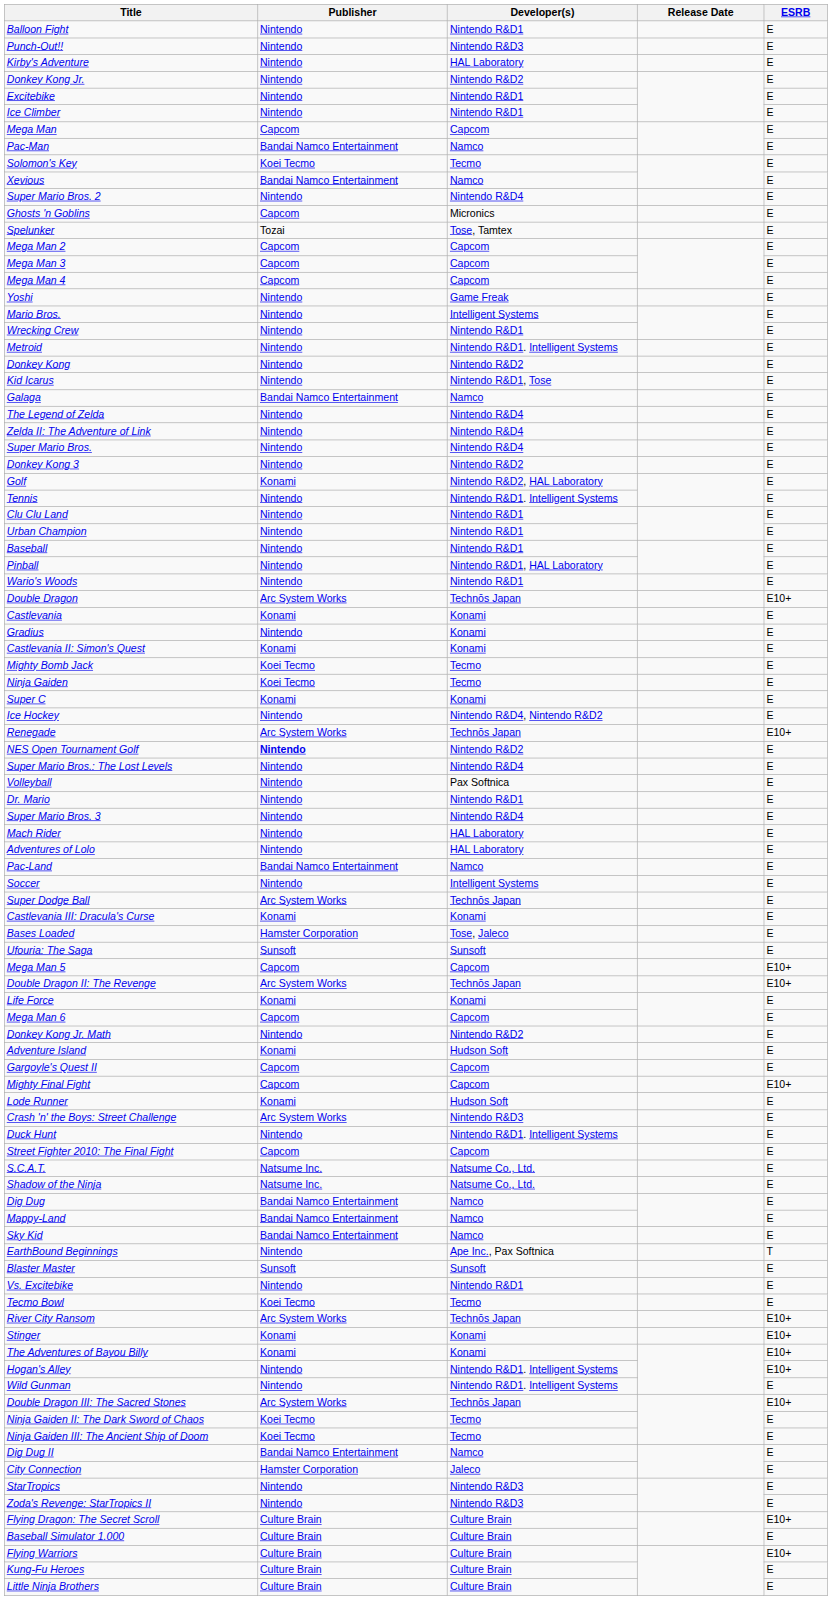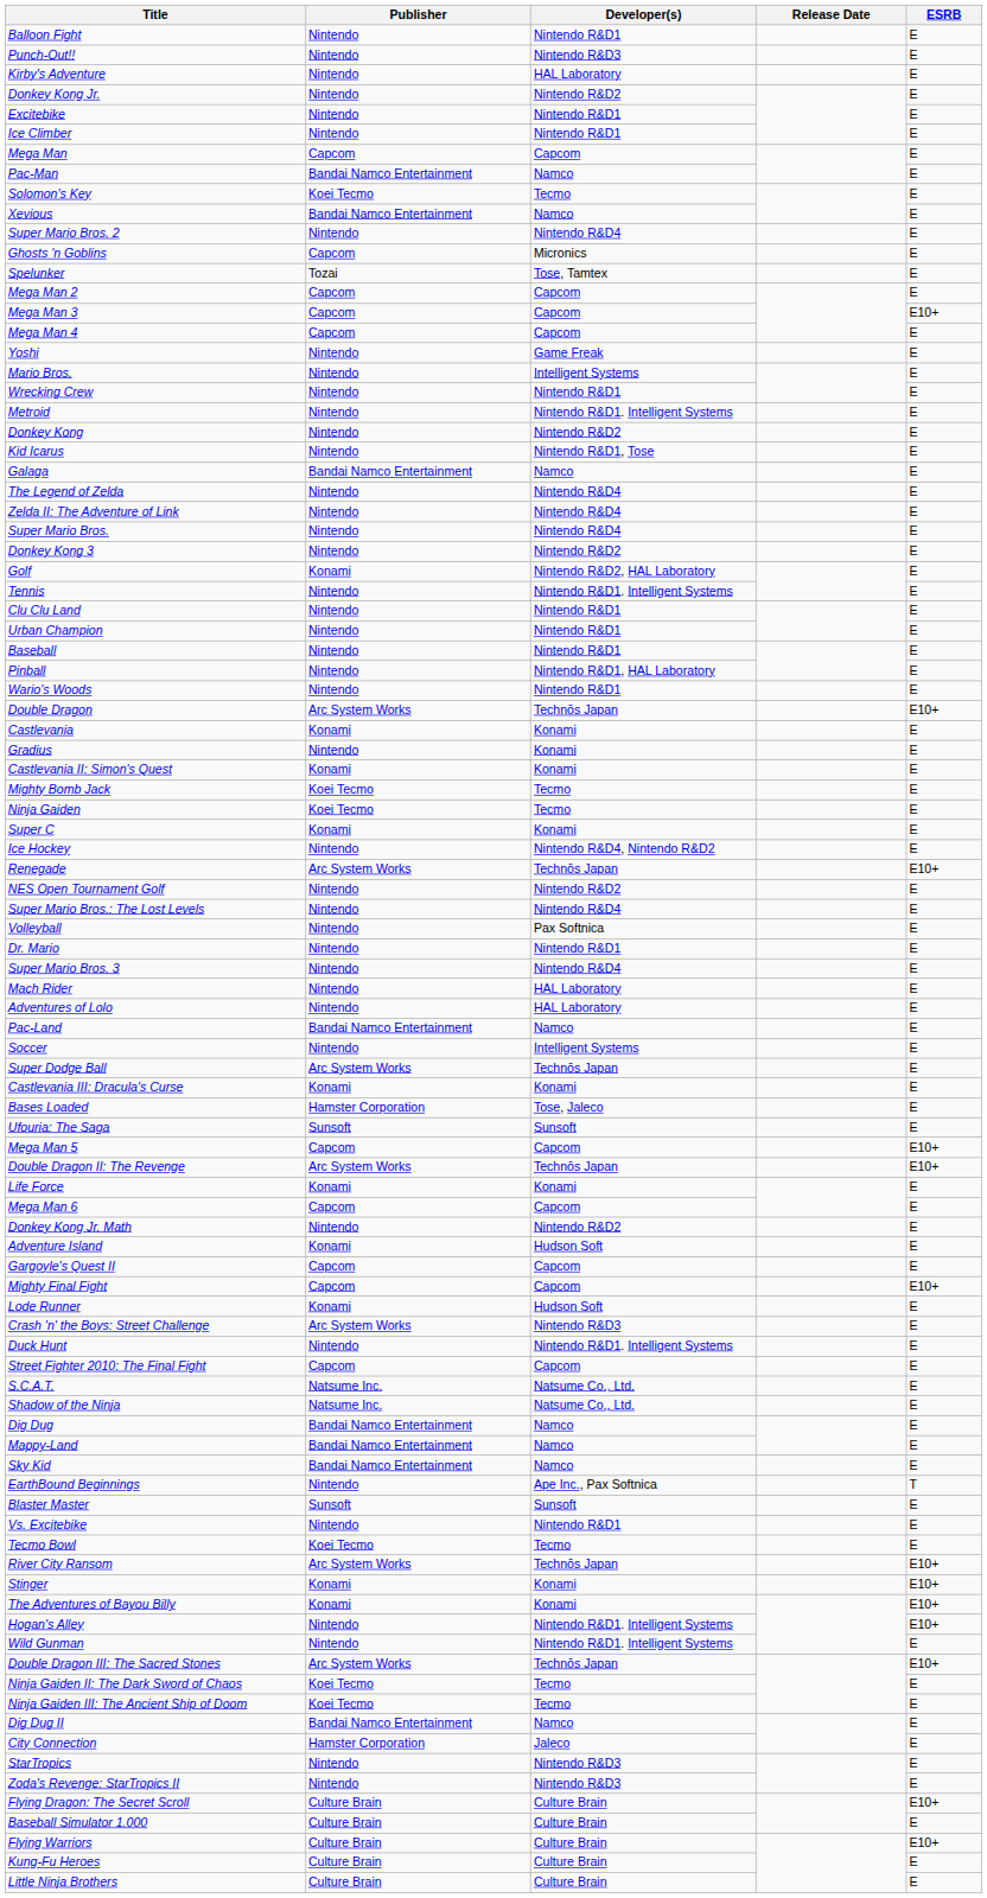 <table class="wikitable sortable" style=>
 <tr>
 <th style="width:20%;">Title</th>
 <th style="width:15%;">Publisher</th>
 <th style="width:15%;">Developer(s)</th>
 <th style="width:10%;">Release Date</th>
 <th style="width:5%;"><a href='#'>ESRB</a></th>
 </tr>
 <tr>
 <td><em><a href='#'>Balloon Fight</a></em></td>
 <td><a href='#'>Nintendo</a></td>
 <td><a href='#'>Nintendo R&D1</a></td>
 <td></td>
 <td>E</td>
 </tr>
 <tr>
 <td><em><a href='#'>Punch-Out!!</a></em></td>
 <td><a href='#'>Nintendo</a></td>
 <td><a href='#'>Nintendo R&D3</a></td>
 <td></td>
 <td>E</td>
 </tr>
 <tr>
 <td><em><a href='#'>Kirby's Adventure</a></em></td>
 <td><a href='#'>Nintendo</a></td>
 <td><a href='#'>HAL Laboratory</a></td>
 <td></td>
 <td>E</td>
 </tr>
 <tr>
 <td><em><a href='#'>Donkey Kong Jr.</a></em></td>
 <td><a href='#'>Nintendo</a></td>
 <td><a href='#'>Nintendo R&D2</a></td>
 <td rowspan="3"></td>
 <td>E</td>
 </tr>
 <tr>
 <td><em><a href='#'>Excitebike</a></em></td>
 <td><a href='#'>Nintendo</a></td>
 <td><a href='#'>Nintendo R&D1</a></td>
 <td>E</td>
 </tr>
 <tr>
 <td><em><a href='#'>Ice Climber</a></em></td>
 <td><a href='#'>Nintendo</a></td>
 <td><a href='#'>Nintendo R&D1</a></td>
 <td>E</td>
 </tr>
 <tr>
 <td><em><a href='#'>Mega Man</a></em></td>
 <td><a href='#'>Capcom</a></td>
 <td><a href='#'>Capcom</a></td>
 <td rowspan="2"></td>
 <td>E</td>
 </tr>
 <tr>
 <td><em><a href='#'>Pac-Man</a></em></td>
 <td><a href='#'>Bandai Namco Entertainment</a></td>
 <td><a href='#'>Namco</a></td>
 <td>E</td>
 </tr>
 <tr>
 <td><em><a href='#'>Solomon's Key</a></em></td>
 <td><a href='#'>Koei Tecmo</a></td>
 <td><a href='#'>Tecmo</a></td>
 <td rowspan="2"></td>
 <td>E</td>
 </tr>
 <tr>
 <td><em><a href='#'>Xevious</a></em></td>
 <td><a href='#'>Bandai Namco Entertainment</a></td>
 <td><a href='#'>Namco</a></td>
 <td>E</td>
 </tr>
 <tr>
 <td><em><a href='#'>Super Mario Bros. 2</a></em></td>
 <td><a href='#'>Nintendo</a></td>
 <td><a href='#'>Nintendo R&D4</a></td>
 <td></td>
 <td>E</td>
 </tr>
 <tr>
 <td><em><a href='#'>Ghosts 'n Goblins</a></em></td>
 <td><a href='#'>Capcom</a></td>
 <td>Micronics</td>
 <td></td>
 <td>E</td>
 </tr>
 <tr>
 <td><em><a href='#'>Spelunker</a></em></td>
 <td>Tozai</td>
 <td><a href='#'>Tose</a>, Tamtex</td>
 <td></td>
 <td>E</td>
 </tr>
 <tr>
 <td><em><a href='#'>Mega Man 2</a></em></td>
 <td><a href='#'>Capcom</a></td>
 <td><a href='#'>Capcom</a></td>
 <td rowspan="3"></td>
 <td>E</td>
 </tr>
 <tr>
 <td><em><a href='#'>Mega Man 3</a></em></td>
 <td><a href='#'>Capcom</a></td>
 <td><a href='#'>Capcom</a></td>
-<td>E</td>
+<td>E10+</td>
 </tr>
 <tr>
 <td><em><a href='#'>Mega Man 4</a></em></td>
 <td><a href='#'>Capcom</a></td>
 <td><a href='#'>Capcom</a></td>
 <td>E</td>
 </tr>
 <tr>
 <td><em><a href='#'>Yoshi</a></em></td>
 <td><a href='#'>Nintendo</a></td>
 <td><a href='#'>Game Freak</a></td>
 <td></td>
 <td>E</td>
 </tr>
 <tr>
 <td><em><a href='#'>Mario Bros.</a></em></td>
 <td><a href='#'>Nintendo</a></td>
 <td><a href='#'>Intelligent Systems</a></td>
 <td rowspan="2"></td>
 <td>E</td>
 </tr>
 <tr>
 <td><em><a href='#'>Wrecking Crew</a></em></td>
 <td><a href='#'>Nintendo</a></td>
 <td><a href='#'>Nintendo R&D1</a></td>
 <td>E</td>
 </tr>
 <tr>
 <td><em><a href='#'>Metroid</a></em></td>
 <td><a href='#'>Nintendo</a></td>
 <td><a href='#'>Nintendo R&D1</a>. <a href='#'>Intelligent Systems</a></td>
 <td></td>
 <td>E</td>
 </tr>
 <tr>
 <td><em><a href='#'>Donkey Kong</a></em></td>
 <td><a href='#'>Nintendo</a></td>
 <td><a href='#'>Nintendo R&D2</a></td>
 <td></td>
 <td>E</td>
 </tr>
 <tr>
 <td><em><a href='#'>Kid Icarus</a></em></td>
 <td><a href='#'>Nintendo</a></td>
 <td><a href='#'>Nintendo R&D1</a>, <a href='#'>Tose</a></td>
 <td></td>
 <td>E</td>
 </tr>
 <tr>
 <td><em><a href='#'>Galaga</a></em></td>
 <td><a href='#'>Bandai Namco Entertainment</a></td>
 <td><a href='#'>Namco</a></td>
 <td></td>
 <td>E</td>
 </tr>
 <tr>
 <td><em><a href='#'>The Legend of Zelda</a></em></td>
 <td><a href='#'>Nintendo</a></td>
 <td><a href='#'>Nintendo R&D4</a></td>
 <td></td>
 <td>E</td>
 </tr>
 <tr>
 <td><em><a href='#'>Zelda II: The Adventure of Link</a></em></td>
 <td><a href='#'>Nintendo</a></td>
 <td><a href='#'>Nintendo R&D4</a></td>
 <td></td>
 <td>E</td>
 </tr>
 <tr>
 <td><em><a href='#'>Super Mario Bros.</a></em></td>
 <td><a href='#'>Nintendo</a></td>
 <td><a href='#'>Nintendo R&D4</a></td>
 <td></td>
 <td>E</td>
 </tr>
 <tr>
 <td><em><a href='#'>Donkey Kong 3</a></em></td>
 <td><a href='#'>Nintendo</a></td>
 <td><a href='#'>Nintendo R&D2</a></td>
 <td></td>
 <td>E</td>
 </tr>
 <tr>
 <td><em><a href='#'>Golf</a></em></td>
 <td><a href='#'>Konami</a></td>
 <td><a href='#'>Nintendo R&D2</a>, <a href='#'>HAL Laboratory</a></td>
 <td rowspan="2"></td>
 <td>E</td>
 </tr>
 <tr>
 <td><em><a href='#'>Tennis</a></em></td>
 <td><a href='#'>Nintendo</a></td>
 <td><a href='#'>Nintendo R&D1</a>. <a href='#'>Intelligent Systems</a></td>
 <td>E</td>
 </tr>
 <tr>
 <td><em><a href='#'>Clu Clu Land</a></em></td>
 <td><a href='#'>Nintendo</a></td>
 <td><a href='#'>Nintendo R&D1</a></td>
 <td rowspan="2"></td>
 <td>E</td>
 </tr>
 <tr>
 <td><em><a href='#'>Urban Champion</a></em></td>
 <td><a href='#'>Nintendo</a></td>
 <td><a href='#'>Nintendo R&D1</a></td>
 <td>E</td>
 </tr>
 <tr>
 <td><em><a href='#'>Baseball</a></em></td>
 <td><a href='#'>Nintendo</a></td>
 <td><a href='#'>Nintendo R&D1</a></td>
 <td rowspan="2"></td>
 <td>E</td>
 </tr>
 <tr>
 <td><em><a href='#'>Pinball</a></em></td>
 <td><a href='#'>Nintendo</a></td>
 <td><a href='#'>Nintendo R&D1</a>, <a href='#'>HAL Laboratory</a></td>
 <td>E</td>
 </tr>
 <tr>
 <td><em><a href='#'>Wario's Woods</a></em></td>
 <td><a href='#'>Nintendo</a></td>
 <td><a href='#'>Nintendo R&D1</a></td>
 <td></td>
 <td>E</td>
 </tr>
 <tr>
 <td><em><a href='#'>Double Dragon</a></em></td>
 <td><a href='#'>Arc System Works</a></td>
 <td><a href='#'>Technōs Japan</a></td>
 <td></td>
 <td>E10+</td>
 </tr>
 <tr>
 <td><em><a href='#'>Castlevania</a></em></td>
 <td><a href='#'>Konami</a></td>
 <td><a href='#'>Konami</a></td>
 <td></td>
 <td>E</td>
 </tr>
 <tr>
 <td><em><a href='#'>Gradius</a></em></td>
 <td><a href='#'>Nintendo</a></td>
 <td><a href='#'>Konami</a></td>
 <td></td>
 <td>E</td>
 </tr>
 <tr>
 <td><em><a href='#'>Castlevania II: Simon's Quest</a></em></td>
 <td><a href='#'>Konami</a></td>
 <td><a href='#'>Konami</a></td>
 <td></td>
 <td>E</td>
 </tr>
 <tr>
 <td><em><a href='#'>Mighty Bomb Jack</a></em></td>
 <td><a href='#'>Koei Tecmo</a></td>
 <td><a href='#'>Tecmo</a></td>
 <td></td>
 <td>E</td>
 </tr>
 <tr>
 <td><em><a href='#'>Ninja Gaiden</a></em></td>
 <td><a href='#'>Koei Tecmo</a></td>
 <td><a href='#'>Tecmo</a></td>
 <td></td>
 <td>E</td>
 </tr>
 <tr>
 <td><em><a href='#'>Super C</a></em></td>
 <td><a href='#'>Konami</a></td>
 <td><a href='#'>Konami</a></td>
 <td></td>
 <td>E</td>
 </tr>
 <tr>
 <td><em><a href='#'>Ice Hockey</a></em></td>
 <td><a href='#'>Nintendo</a></td>
 <td><a href='#'>Nintendo R&D4</a>, <a href='#'>Nintendo R&D2</a></td>
 <td></td>
 <td>E</td>
 </tr>
 <tr>
 <td><em><a href='#'>Renegade</a></em></td>
 <td><a href='#'>Arc System Works</a></td>
 <td><a href='#'>Technōs Japan</a></td>
 <td></td>
 <td>E10+</td>
 </tr>
 <tr>
 <td><em><a href='#'>NES Open Tournament Golf</a></em></td>
-<td><strong><a href='#'>Nintendo</a></strong></td>
+<td><a href='#'>Nintendo</a></td>
 <td><a href='#'>Nintendo R&D2</a></td>
 <td></td>
 <td>E</td>
 </tr>
 <tr>
 <td><em><a href='#'>Super Mario Bros.: The Lost Levels</a></em></td>
 <td><a href='#'>Nintendo</a></td>
 <td><a href='#'>Nintendo R&D4</a></td>
 <td></td>
 <td>E</td>
 </tr>
 <tr>
 <td><em><a href='#'>Volleyball</a></em></td>
 <td><a href='#'>Nintendo</a></td>
 <td>Pax Softnica</td>
 <td></td>
 <td>E</td>
 </tr>
 <tr>
 <td><em><a href='#'>Dr. Mario</a></em></td>
 <td><a href='#'>Nintendo</a></td>
 <td><a href='#'>Nintendo R&D1</a></td>
 <td></td>
 <td>E</td>
 </tr>
 <tr>
 <td><em><a href='#'>Super Mario Bros. 3</a></em></td>
 <td><a href='#'>Nintendo</a></td>
 <td><a href='#'>Nintendo R&D4</a></td>
 <td></td>
 <td>E</td>
 </tr>
 <tr>
 <td><em><a href='#'>Mach Rider</a></em></td>
 <td><a href='#'>Nintendo</a></td>
 <td><a href='#'>HAL Laboratory</a></td>
 <td></td>
 <td>E</td>
 </tr>
 <tr>
 <td><em><a href='#'>Adventures of Lolo</a></em></td>
 <td><a href='#'>Nintendo</a></td>
 <td><a href='#'>HAL Laboratory</a></td>
 <td></td>
 <td>E</td>
 </tr>
 <tr>
 <td><em><a href='#'>Pac-Land</a></em></td>
 <td><a href='#'>Bandai Namco Entertainment</a></td>
 <td><a href='#'>Namco</a></td>
 <td></td>
 <td>E</td>
 </tr>
 <tr>
 <td><em><a href='#'>Soccer</a></em></td>
 <td><a href='#'>Nintendo</a></td>
 <td><a href='#'>Intelligent Systems</a></td>
 <td></td>
 <td>E</td>
 </tr>
 <tr>
 <td><em><a href='#'>Super Dodge Ball</a></em></td>
 <td><a href='#'>Arc System Works</a></td>
 <td><a href='#'>Technōs Japan</a></td>
 <td></td>
 <td>E</td>
 </tr>
 <tr>
 <td><em><a href='#'>Castlevania III: Dracula's Curse</a></em></td>
 <td><a href='#'>Konami</a></td>
 <td><a href='#'>Konami</a></td>
 <td></td>
 <td>E</td>
 </tr>
 <tr>
 <td><em><a href='#'>Bases Loaded</a></em></td>
 <td><a href='#'>Hamster Corporation</a></td>
 <td><a href='#'>Tose</a>, <a href='#'>Jaleco</a></td>
 <td></td>
 <td>E</td>
 </tr>
 <tr>
 <td><em><a href='#'>Ufouria: The Saga</a></em></td>
 <td><a href='#'>Sunsoft</a></td>
 <td><a href='#'>Sunsoft</a></td>
 <td></td>
 <td>E</td>
 </tr>
 <tr>
 <td><em><a href='#'>Mega Man 5</a></em></td>
 <td><a href='#'>Capcom</a></td>
 <td><a href='#'>Capcom</a></td>
 <td></td>
 <td>E10+</td>
 </tr>
 <tr>
 <td><em><a href='#'>Double Dragon II: The Revenge</a></em></td>
 <td><a href='#'>Arc System Works</a></td>
 <td><a href='#'>Technōs Japan</a></td>
 <td></td>
 <td>E10+</td>
 </tr>
 <tr>
 <td><em><a href='#'>Life Force</a></em></td>
 <td><a href='#'>Konami</a></td>
 <td><a href='#'>Konami</a></td>
 <td rowspan="2"></td>
 <td>E</td>
 </tr>
 <tr>
 <td><em><a href='#'>Mega Man 6</a></em></td>
 <td><a href='#'>Capcom</a></td>
 <td><a href='#'>Capcom</a></td>
 <td>E</td>
 </tr>
 <tr>
 <td><em><a href='#'>Donkey Kong Jr. Math</a></em></td>
 <td><a href='#'>Nintendo</a></td>
 <td><a href='#'>Nintendo R&D2</a></td>
 <td></td>
 <td>E</td>
 </tr>
 <tr>
 <td><em><a href='#'>Adventure Island</a></em></td>
 <td><a href='#'>Konami</a></td>
 <td><a href='#'>Hudson Soft</a></td>
 <td></td>
 <td>E</td>
 </tr>
 <tr>
 <td><em><a href='#'>Gargoyle's Quest II</a></em></td>
 <td><a href='#'>Capcom</a></td>
 <td><a href='#'>Capcom</a></td>
 <td></td>
 <td>E</td>
 </tr>
 <tr>
 <td><em><a href='#'>Mighty Final Fight</a></em></td>
 <td><a href='#'>Capcom</a></td>
 <td><a href='#'>Capcom</a></td>
 <td></td>
 <td>E10+</td>
 </tr>
 <tr>
 <td><em><a href='#'>Lode Runner</a></em></td>
 <td><a href='#'>Konami</a></td>
 <td><a href='#'>Hudson Soft</a></td>
 <td></td>
 <td>E</td>
 </tr>
 <tr>
 <td><em><a href='#'>Crash 'n' the Boys: Street Challenge</a></em></td>
 <td><a href='#'>Arc System Works</a></td>
 <td><a href='#'>Nintendo R&D3</a></td>
 <td></td>
 <td>E</td>
 </tr>
 <tr>
 <td><em><a href='#'>Duck Hunt</a></em></td>
 <td><a href='#'>Nintendo</a></td>
 <td><a href='#'>Nintendo R&D1</a>. <a href='#'>Intelligent Systems</a></td>
 <td></td>
 <td>E</td>
 </tr>
 <tr>
 <td><em><a href='#'>Street Fighter 2010: The Final Fight</a></em></td>
 <td><a href='#'>Capcom</a></td>
 <td><a href='#'>Capcom</a></td>
 <td></td>
 <td>E</td>
 </tr>
 <tr>
 <td><em><a href='#'>S.C.A.T.</a></em></td>
 <td><a href='#'>Natsume Inc.</a></td>
 <td><a href='#'>Natsume Co., Ltd.</a></td>
 <td></td>
 <td>E</td>
 </tr>
 <tr>
 <td><em><a href='#'>Shadow of the Ninja</a></em></td>
 <td><a href='#'>Natsume Inc.</a></td>
 <td><a href='#'>Natsume Co., Ltd.</a></td>
 <td></td>
 <td>E</td>
 </tr>
 <tr>
 <td><em><a href='#'>Dig Dug</a></em></td>
 <td><a href='#'>Bandai Namco Entertainment</a></td>
 <td><a href='#'>Namco</a></td>
 <td rowspan="2"></td>
 <td>E</td>
 </tr>
 <tr>
 <td><em><a href='#'>Mappy-Land</a></em></td>
 <td><a href='#'>Bandai Namco Entertainment</a></td>
 <td><a href='#'>Namco</a></td>
 <td>E</td>
 </tr>
 <tr>
 <td><em><a href='#'>Sky Kid</a></em></td>
 <td><a href='#'>Bandai Namco Entertainment</a></td>
 <td><a href='#'>Namco</a></td>
 <td></td>
 <td>E</td>
 </tr>
 <tr>
 <td><em><a href='#'>EarthBound Beginnings</a></em></td>
 <td><a href='#'>Nintendo</a></td>
 <td><a href='#'>Ape Inc.</a>, Pax Softnica</td>
 <td></td>
 <td>T</td>
 </tr>
 <tr>
 <td><em><a href='#'>Blaster Master</a></em></td>
 <td><a href='#'>Sunsoft</a></td>
 <td><a href='#'>Sunsoft</a></td>
 <td></td>
 <td>E</td>
 </tr>
 <tr>
 <td><em><a href='#'>Vs. Excitebike</a></em></td>
 <td><a href='#'>Nintendo</a></td>
 <td><a href='#'>Nintendo R&D1</a></td>
 <td></td>
 <td>E</td>
 </tr>
 <tr>
 <td><em><a href='#'>Tecmo Bowl</a></em></td>
 <td><a href='#'>Koei Tecmo</a></td>
 <td><a href='#'>Tecmo</a></td>
 <td></td>
 <td>E</td>
 </tr>
 <tr>
 <td><em><a href='#'>River City Ransom</a></em></td>
 <td><a href='#'>Arc System Works</a></td>
 <td><a href='#'>Technōs Japan</a></td>
 <td></td>
 <td>E10+</td>
 </tr>
 <tr>
 <td><em><a href='#'>Stinger</a></em></td>
 <td><a href='#'>Konami</a></td>
 <td><a href='#'>Konami</a></td>
 <td></td>
 <td>E10+</td>
 </tr>
 <tr>
 <td><em><a href='#'>The Adventures of Bayou Billy</a></em></td>
 <td><a href='#'>Konami</a></td>
 <td><a href='#'>Konami</a></td>
 <td rowspan="3"></td>
 <td>E10+</td>
 </tr>
 <tr>
 <td><em><a href='#'>Hogan's Alley</a></em></td>
 <td><a href='#'>Nintendo</a></td>
 <td><a href='#'>Nintendo R&D1</a>. <a href='#'>Intelligent Systems</a></td>
 <td>E10+</td>
 </tr>
 <tr>
 <td><em><a href='#'>Wild Gunman</a></em></td>
 <td><a href='#'>Nintendo</a></td>
 <td><a href='#'>Nintendo R&D1</a>. <a href='#'>Intelligent Systems</a></td>
 <td>E</td>
 </tr>
 <tr>
 <td><em><a href='#'>Double Dragon III: The Sacred Stones</a></em></td>
 <td><a href='#'>Arc System Works</a></td>
 <td><a href='#'>Technōs Japan</a></td>
 <td rowspan="3"></td>
 <td>E10+</td>
 </tr>
 <tr>
 <td><em><a href='#'>Ninja Gaiden II: The Dark Sword of Chaos</a></em></td>
 <td><a href='#'>Koei Tecmo</a></td>
 <td><a href='#'>Tecmo</a></td>
 <td>E</td>
 </tr>
 <tr>
 <td><em><a href='#'>Ninja Gaiden III: The Ancient Ship of Doom</a></em></td>
 <td><a href='#'>Koei Tecmo</a></td>
 <td><a href='#'>Tecmo</a></td>
 <td>E</td>
 </tr>
 <tr>
 <td><em><a href='#'>Dig Dug II</a></em></td>
 <td><a href='#'>Bandai Namco Entertainment</a></td>
 <td><a href='#'>Namco</a></td>
 <td rowspan="2"></td>
 <td>E</td>
 </tr>
 <tr>
 <td><em><a href='#'>City Connection</a></em></td>
 <td><a href='#'>Hamster Corporation</a></td>
 <td><a href='#'>Jaleco</a></td>
 <td>E</td>
 </tr>
 <tr>
 <td><em><a href='#'>StarTropics</a></em></td>
 <td><a href='#'>Nintendo</a></td>
 <td><a href='#'>Nintendo R&D3</a></td>
 <td rowspan="2"></td>
 <td>E</td>
 </tr>
 <tr>
 <td><em><a href='#'>Zoda's Revenge: StarTropics II</a></em></td>
 <td><a href='#'>Nintendo</a></td>
 <td><a href='#'>Nintendo R&D3</a></td>
 <td>E</td>
 </tr>
 <tr>
 <td><em><a href='#'>Flying Dragon: The Secret Scroll</a></em></td>
 <td><a href='#'>Culture Brain</a></td>
 <td><a href='#'>Culture Brain</a></td>
 <td rowspan="2"></td>
 <td>E10+</td>
 </tr>
 <tr>
 <td><em><a href='#'>Baseball Simulator 1.000</a></em></td>
 <td><a href='#'>Culture Brain</a></td>
 <td><a href='#'>Culture Brain</a></td>
 <td>E</td>
 </tr>
 <tr>
 <td><em><a href='#'>Flying Warriors</a></em></td>
 <td><a href='#'>Culture Brain</a></td>
 <td><a href='#'>Culture Brain</a></td>
 <td rowspan="3"></td>
 <td>E10+</td>
 </tr>
 <tr>
 <td><em><a href='#'>Kung-Fu Heroes</a></em></td>
 <td><a href='#'>Culture Brain</a></td>
 <td><a href='#'>Culture Brain</a></td>
 <td>E</td>
 </tr>
 <tr>
 <td><em><a href='#'>Little Ninja Brothers</a></em></td>
 <td><a href='#'>Culture Brain</a></td>
 <td><a href='#'>Culture Brain</a></td>
 <td>E</td>
 </tr>
 </table>
